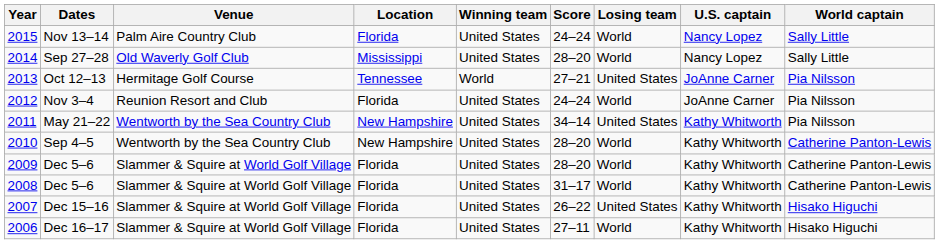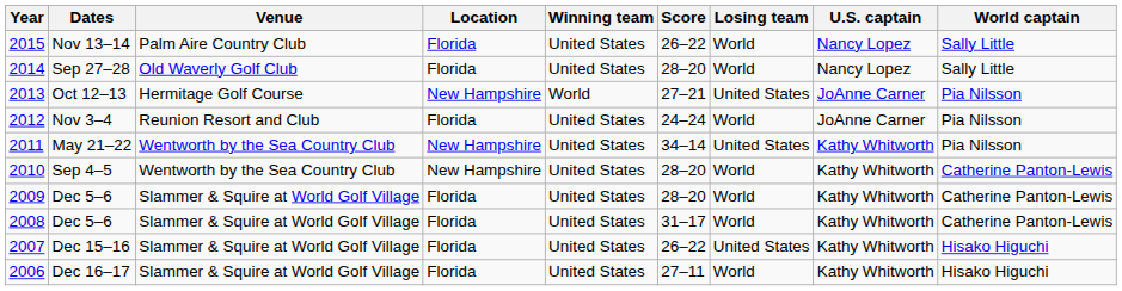 <table class=wikitable>
 <tr>
 <th>Year</th>
 <th>Dates</th>
 <th>Venue</th>
 <th>Location</th>
 <th>Winning team</th>
 <th>Score</th>
 <th>Losing team</th>
 <th>U.S. captain</th>
 <th>World captain</th>
 </tr>
 <tr>
 <td><a href='#'>2015</a></td>
 <td>Nov 13–14</td>
 <td>Palm Aire Country Club</td>
 <td><a href='#'>Florida</a></td>
 <td>United States</td>
-<td>24–24</td>
+<td>26–22</td>
 <td>World</td>
 <td><a href='#'>Nancy Lopez</a></td>
 <td><a href='#'>Sally Little</a></td>
 </tr>
 <tr>
 <td><a href='#'>2014</a></td>
 <td>Sep 27–28</td>
 <td><a href='#'>Old Waverly Golf Club</a></td>
-<td><a href='#'>Mississippi</a></td>
+<td>Florida</td>
 <td>United States</td>
 <td>28–20</td>
 <td>World</td>
 <td>Nancy Lopez</td>
 <td>Sally Little</td>
 </tr>
 <tr>
 <td><a href='#'>2013</a></td>
 <td>Oct 12–13</td>
 <td>Hermitage Golf Course</td>
-<td><a href='#'>Tennessee</a></td>
+<td><a href='#'>New Hampshire</a></td>
 <td>World</td>
 <td>27–21</td>
 <td>United States</td>
 <td><a href='#'>JoAnne Carner</a></td>
 <td><a href='#'>Pia Nilsson</a></td>
 </tr>
 <tr>
 <td><a href='#'>2012</a></td>
 <td>Nov 3–4</td>
 <td>Reunion Resort and Club</td>
 <td>Florida</td>
 <td>United States</td>
 <td>24–24</td>
 <td>World</td>
 <td>JoAnne Carner</td>
 <td>Pia Nilsson</td>
 </tr>
 <tr>
 <td><a href='#'>2011</a></td>
 <td>May 21–22</td>
 <td><a href='#'>Wentworth by the Sea Country Club</a></td>
 <td><a href='#'>New Hampshire</a></td>
 <td>United States</td>
 <td>34–14</td>
 <td>United States</td>
 <td><a href='#'>Kathy Whitworth</a></td>
 <td>Pia Nilsson</td>
 </tr>
 <tr>
 <td><a href='#'>2010</a></td>
 <td>Sep 4–5</td>
 <td>Wentworth by the Sea Country Club</td>
 <td>New Hampshire</td>
 <td>United States</td>
 <td>28–20</td>
 <td>World</td>
 <td>Kathy Whitworth</td>
 <td><a href='#'>Catherine Panton-Lewis</a></td>
 </tr>
 <tr>
 <td><a href='#'>2009</a></td>
 <td>Dec 5–6</td>
 <td>Slammer & Squire at <a href='#'>World Golf Village</a></td>
 <td>Florida</td>
 <td>United States</td>
 <td>28–20</td>
 <td>World</td>
 <td>Kathy Whitworth</td>
 <td>Catherine Panton-Lewis</td>
 </tr>
 <tr>
 <td><a href='#'>2008</a></td>
 <td>Dec 5–6</td>
 <td>Slammer & Squire at World Golf Village</td>
 <td>Florida</td>
 <td>United States</td>
 <td>31–17</td>
 <td>World</td>
 <td>Kathy Whitworth</td>
 <td>Catherine Panton-Lewis</td>
 </tr>
 <tr>
 <td><a href='#'>2007</a></td>
 <td>Dec 15–16</td>
 <td>Slammer & Squire at World Golf Village</td>
 <td>Florida</td>
 <td>United States</td>
 <td>26–22</td>
 <td>United States</td>
 <td>Kathy Whitworth</td>
 <td><a href='#'>Hisako Higuchi</a></td>
 </tr>
 <tr>
 <td><a href='#'>2006</a></td>
 <td>Dec 16–17</td>
 <td>Slammer & Squire at World Golf Village</td>
 <td>Florida</td>
 <td>United States</td>
 <td>27–11</td>
 <td>World</td>
 <td>Kathy Whitworth</td>
 <td>Hisako Higuchi</td>
 </tr>
 </table>
